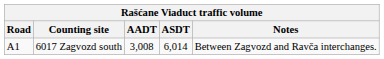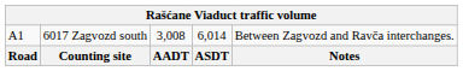 <table class="wikitable">
 <tr>
 <td colspan=5 style="background:#f2f2f2;" align=center style=margin-top:15><strong>Rašćane Viaduct traffic volume</strong></td>
+</tr>
+<tr>
+<td> A1</td>
+<td>6017 Zagvozd south</td>
+<td align=center>3,008</td>
+<td align=center>6,014</td>
+<td>Between Zagvozd and Ravča interchanges.</td>
 </tr>
 <tr>
 <td align=center style="background:#f2f2f2;"><strong>Road</strong></td>
 <td align=center style="background:#f2f2f2;"><strong>Counting site</strong></td>
 <td align=center style="background:#f2f2f2;"><strong>AADT</strong></td>
 <td align=center style="background:#f2f2f2;"><strong>ASDT</strong></td>
 <td align=center style="background:#f2f2f2;"><strong>Notes</strong></td>
 </tr>
-<tr>
-<td> A1</td>
-<td>6017 Zagvozd south</td>
-<td align=center>3,008</td>
-<td align=center>6,014</td>
-<td>Between Zagvozd and Ravča interchanges.</td>
-</tr>
 </table>
